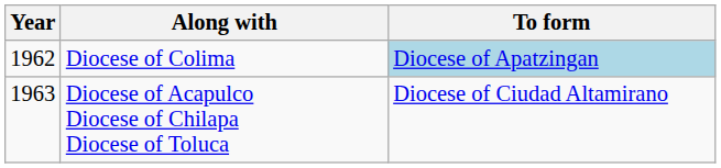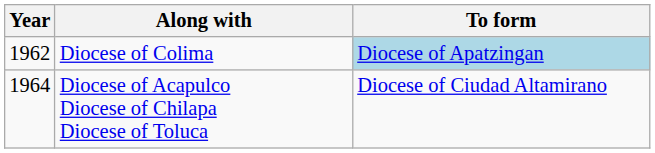 <table class="wikitable">
 <tr>
 <th>Year</th>
 <th width="225">Along with</th>
 <th width="225">To form</th>
 </tr>
 <tr valign="top">
 <td>1962</td>
 <td><a href='#'>Diocese of Colima</a></td>
 <td style="background: lightblue;"><a href='#'>Diocese of Apatzingan</a></td>
 </tr>
 <tr valign=top>
-<td>1963</td>
+<td>1964</td>
 <td><a href='#'>Diocese of Acapulco</a><br><a href='#'>Diocese of Chilapa</a><br><a href='#'>Diocese of Toluca</a></td>
 <td><a href='#'>Diocese of Ciudad Altamirano</a></td>
 </tr>
 </table>
